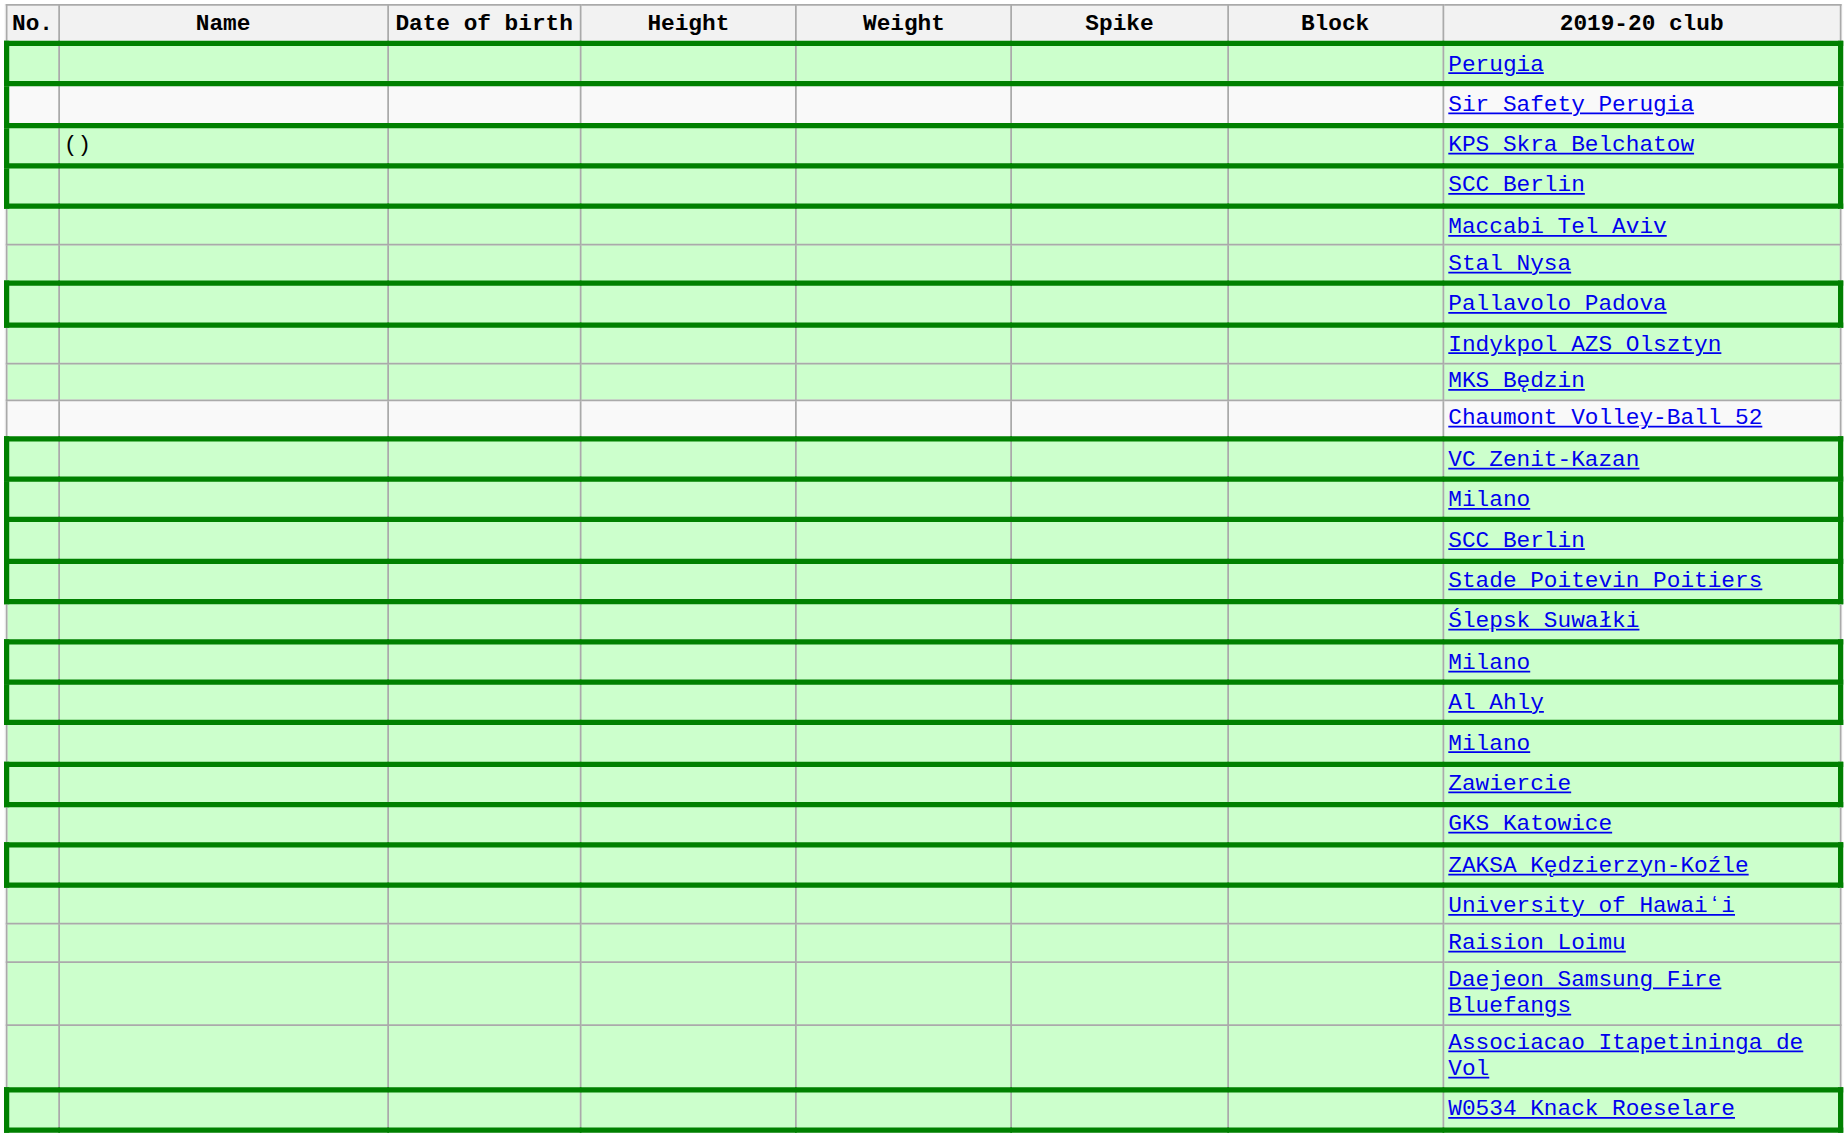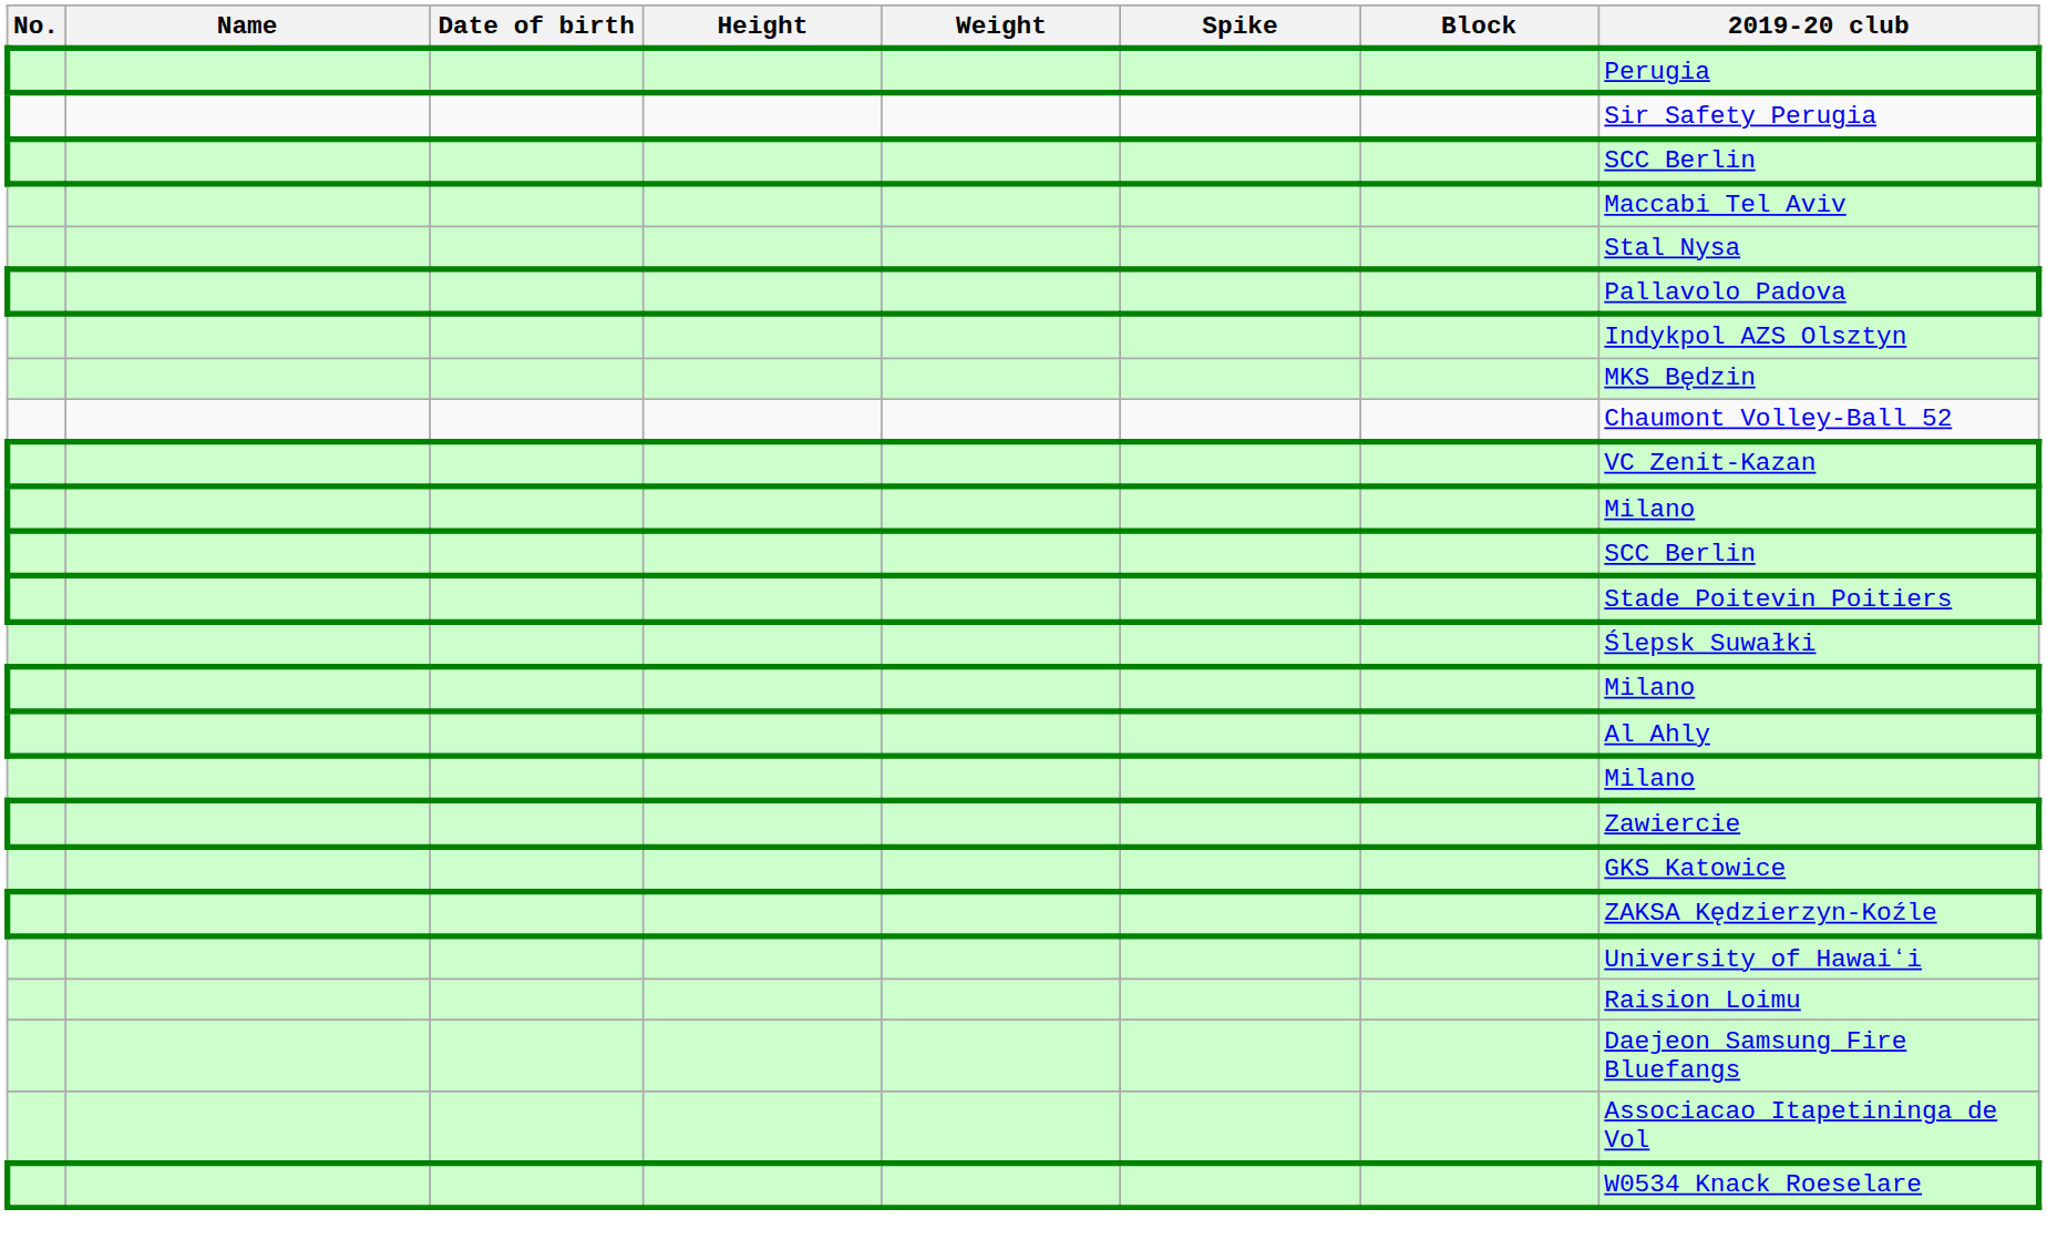 <table class="wikitable sortable" style="font-size:100%; text-align:center;">
 <tr>
 <th>No.</th>
 <th style="width:14em">Name</th>
 <th style="width:8em">Date of birth</th>
 <th style="width:9em">Height</th>
 <th style="width:9em">Weight</th>
 <th style="width:9em">Spike</th>
 <th style="width:9em">Block</th>
 <th style="width:17em">2019-20 club</th>
 </tr>
 <tr bgcolor=#ccffcc | style="border:3px solid green">
 <td></td>
 <td style="text-align:left;"></td>
 <td style="text-align:right;"></td>
 <td></td>
 <td></td>
 <td></td>
 <td></td>
 <td style="text-align:left;"> <a href='#'>Perugia</a></td>
 </tr>
 <tr style="border:3px solid green">
 <td></td>
 <td style="text-align:left;"></td>
 <td style="text-align:right;"></td>
 <td></td>
 <td></td>
 <td></td>
 <td></td>
 <td style="text-align:left;"> <a href='#'>Sir Safety Perugia</a></td>
-</tr>
-<tr bgcolor=#ccffcc | style="border:3px solid green">
-<td></td>
-<td style="text-align:left;"> ()</td>
-<td style="text-align:right;"></td>
-<td></td>
-<td></td>
-<td></td>
-<td></td>
-<td style="text-align:left;"> <a href='#'>KPS Skra Belchatow</a></td>
 </tr>
 <tr bgcolor=#ccffcc | style="border:3px solid green">
 <td></td>
 <td style="text-align:left;"></td>
 <td style="text-align:right;"></td>
 <td></td>
 <td></td>
 <td></td>
 <td></td>
 <td style="text-align:left;"> <a href='#'>SCC Berlin</a></td>
 </tr>
 <tr bgcolor=#ccffcc>
 <td></td>
 <td style="text-align:left;"></td>
 <td style="text-align:right;"></td>
 <td></td>
 <td></td>
 <td></td>
 <td></td>
 <td style="text-align:left;"> <a href='#'>Maccabi Tel Aviv</a></td>
 </tr>
 <tr bgcolor=#ccffcc>
 <td></td>
 <td style="text-align:left;"></td>
 <td style="text-align:right;"></td>
 <td></td>
 <td></td>
 <td></td>
 <td></td>
 <td style="text-align:left;"> <a href='#'>Stal Nysa</a></td>
 </tr>
 <tr bgcolor=#ccffcc | style="border:3px solid green">
 <td></td>
 <td style="text-align:left;"></td>
 <td style="text-align:right;"></td>
 <td></td>
 <td></td>
 <td></td>
 <td></td>
 <td style="text-align:left;"> <a href='#'>Pallavolo Padova</a></td>
 </tr>
 <tr bgcolor=#ccffcc>
 <td></td>
 <td style="text-align:left;"></td>
 <td style="text-align:right;"></td>
 <td></td>
 <td></td>
 <td></td>
 <td></td>
 <td style="text-align:left;"> <a href='#'>Indykpol AZS Olsztyn</a></td>
 </tr>
 <tr bgcolor=#ccffcc>
 <td></td>
 <td style="text-align:left;"></td>
 <td style="text-align:right;"></td>
 <td></td>
 <td></td>
 <td></td>
 <td></td>
 <td style="text-align:left;"> <a href='#'>MKS Będzin</a></td>
 </tr>
 <tr>
 <td></td>
 <td style="text-align:left;"></td>
 <td style="text-align:right;"></td>
 <td></td>
 <td></td>
 <td></td>
 <td></td>
 <td style="text-align:left;"> <a href='#'>Chaumont Volley-Ball 52</a></td>
 </tr>
 <tr bgcolor=#ccffcc | style="border:3px solid green">
 <td></td>
 <td style="text-align:left;"></td>
 <td style="text-align:right;"></td>
 <td></td>
 <td></td>
 <td></td>
 <td></td>
 <td style="text-align:left;"> <a href='#'>VC Zenit-Kazan</a></td>
 </tr>
 <tr bgcolor=#ccffcc | style="border:3px solid green">
 <td></td>
 <td style="text-align:left;"></td>
 <td style="text-align:right;"></td>
 <td></td>
 <td></td>
 <td></td>
 <td></td>
 <td style="text-align:left;"> <a href='#'>Milano</a></td>
 </tr>
 <tr bgcolor=#ccffcc | style="border:3px solid green">
 <td></td>
 <td style="text-align:left;"></td>
 <td style="text-align:right;"></td>
 <td></td>
 <td></td>
 <td></td>
 <td></td>
 <td style="text-align:left;"> <a href='#'>SCC Berlin</a></td>
 </tr>
 <tr bgcolor=#ccffcc | style="border:3px solid green">
 <td></td>
 <td style="text-align:left;"></td>
 <td style="text-align:right;"></td>
 <td></td>
 <td></td>
 <td></td>
 <td></td>
 <td style="text-align:left;"> <a href='#'>Stade Poitevin Poitiers</a></td>
 </tr>
 <tr bgcolor=#ccffcc>
 <td></td>
 <td style="text-align:left;"></td>
 <td style="text-align:right;"></td>
 <td></td>
 <td></td>
 <td></td>
 <td></td>
 <td style="text-align:left;"> <a href='#'>Ślepsk Suwałki</a></td>
 </tr>
 <tr bgcolor=#ccffcc | style="border:3px solid green">
 <td></td>
 <td style="text-align:left;"></td>
 <td style="text-align:right;"></td>
 <td></td>
 <td></td>
 <td></td>
 <td></td>
 <td style="text-align:left;"> <a href='#'>Milano</a></td>
 </tr>
 <tr bgcolor=#ccffcc | style="border:3px solid green">
 <td></td>
 <td style="text-align:left;"></td>
 <td style="text-align:right;"></td>
 <td></td>
 <td></td>
 <td></td>
 <td></td>
 <td style="text-align:left;"> <a href='#'>Al Ahly</a></td>
 </tr>
 <tr bgcolor=#ccffcc>
 <td></td>
 <td style="text-align:left;"></td>
 <td style="text-align:right;"></td>
 <td></td>
 <td></td>
 <td></td>
 <td></td>
 <td style="text-align:left;"> <a href='#'>Milano</a></td>
 </tr>
 <tr bgcolor=#ccffcc | style="border:3px solid green">
 <td></td>
 <td style="text-align:left;"></td>
 <td style="text-align:right;"></td>
 <td></td>
 <td></td>
 <td></td>
 <td></td>
 <td style="text-align:left;"> <a href='#'>Zawiercie</a></td>
 </tr>
 <tr bgcolor=#ccffcc>
 <td></td>
 <td style="text-align:left;"></td>
 <td style="text-align:right;"></td>
 <td></td>
 <td></td>
 <td></td>
 <td></td>
 <td style="text-align:left;"> <a href='#'>GKS Katowice</a></td>
 </tr>
 <tr bgcolor=#ccffcc | style="border:3px solid green">
 <td></td>
 <td style="text-align:left;"></td>
 <td style="text-align:right;"></td>
 <td></td>
 <td></td>
 <td></td>
 <td></td>
 <td style="text-align:left;"> <a href='#'>ZAKSA Kędzierzyn-Koźle</a></td>
 </tr>
 <tr bgcolor=#ccffcc>
 <td></td>
 <td style="text-align:left;"></td>
 <td style="text-align:right;"></td>
 <td></td>
 <td></td>
 <td></td>
 <td></td>
 <td style="text-align:left;"> <a href='#'>University of Hawaiʻi</a></td>
 </tr>
 <tr bgcolor=#ccffcc>
 <td></td>
 <td style="text-align:left;"></td>
 <td style="text-align:right;"></td>
 <td></td>
 <td></td>
 <td></td>
 <td></td>
 <td style="text-align:left;"> <a href='#'>Raision Loimu</a></td>
 </tr>
 <tr bgcolor=#ccffcc>
 <td></td>
 <td style="text-align:left;"></td>
 <td style="text-align:right;"></td>
 <td></td>
 <td></td>
 <td></td>
 <td></td>
 <td style="text-align:left;"> <a href='#'>Daejeon Samsung Fire Bluefangs</a></td>
 </tr>
 <tr bgcolor=#ccffcc>
 <td></td>
 <td style="text-align:left;"></td>
 <td style="text-align:right;"></td>
 <td></td>
 <td></td>
 <td></td>
 <td></td>
 <td style="text-align:left;"> <a href='#'>Associacao Itapetininga de Vol</a></td>
 </tr>
 <tr bgcolor=#ccffcc | style="border:3px solid green">
 <td></td>
 <td style="text-align:left;"></td>
 <td style="text-align:right;"></td>
 <td></td>
 <td></td>
 <td></td>
 <td></td>
 <td style="text-align:left;"> <a href='#'>W0534 Knack Roeselare</a></td>
 </tr>
 </table>
